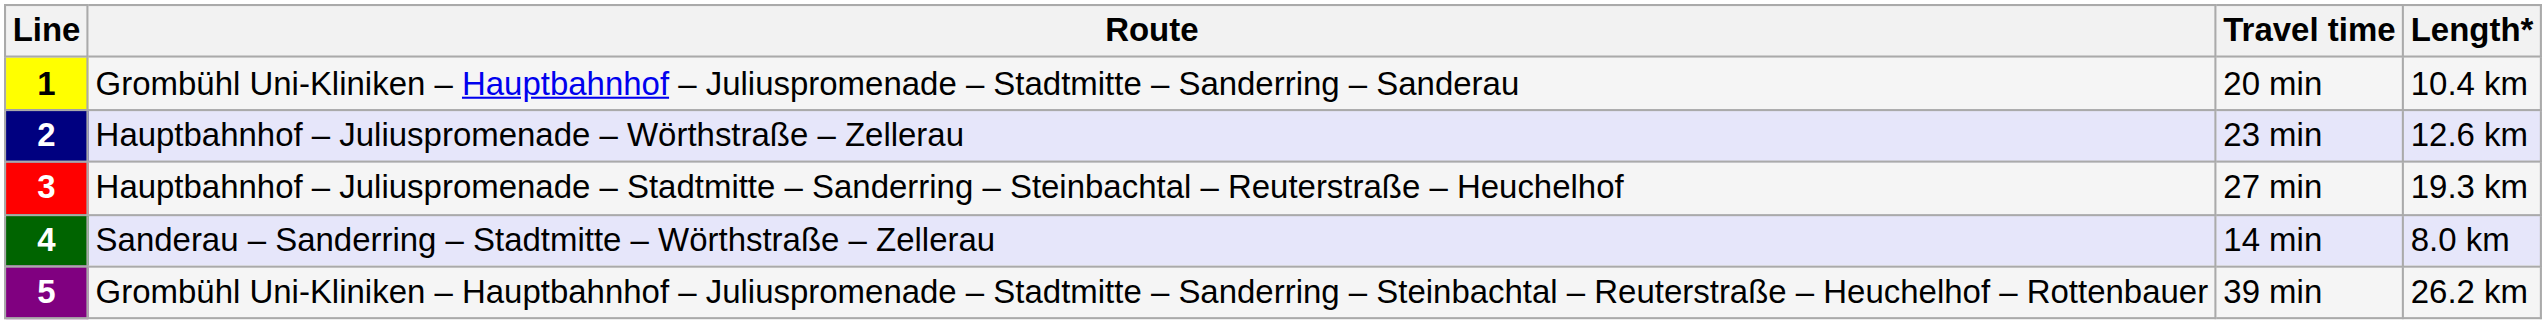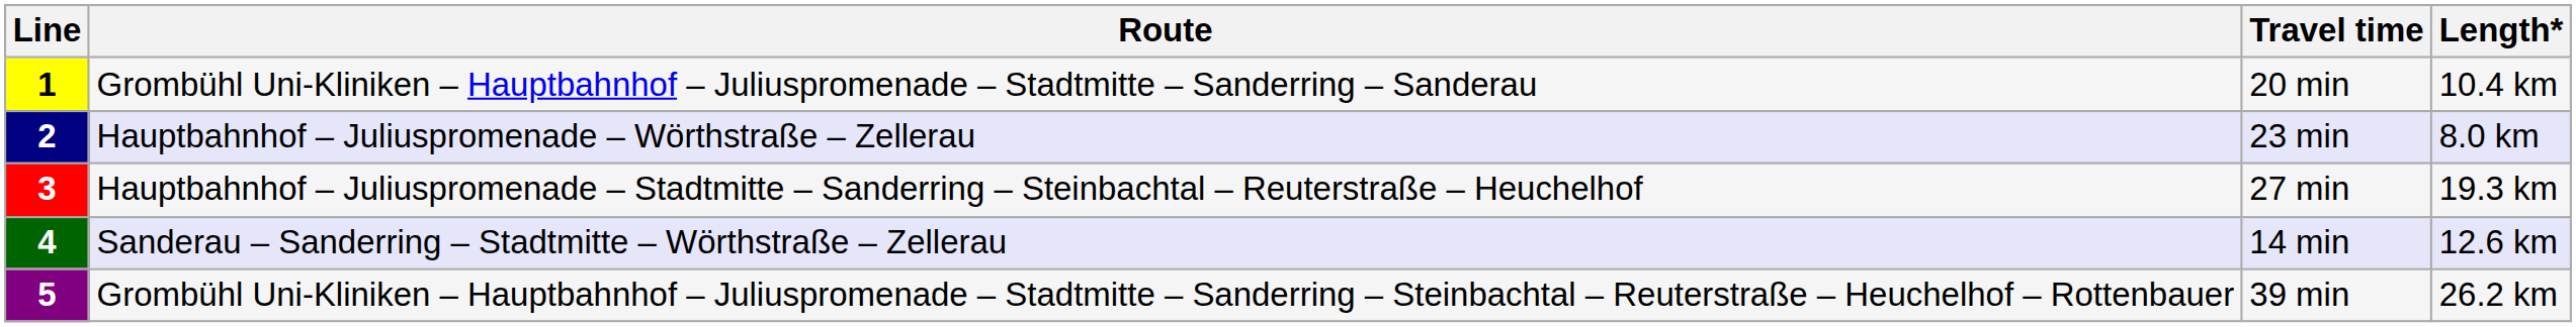 <table class="wikitable">
 <tr class="hintergrundfarbe5">
 <th>Line</th>
 <th>Route</th>
 <th>Travel time</th>
 <th>Length*</th>
 </tr>
 <tr ---- bgcolor="#F5F5F5">
 <td style="color: black;text-align:center; background-color: #FFFF00"><strong>1</strong></td>
 <td>Grombühl Uni-Kliniken – <a href='#'>Hauptbahnhof</a>  – Juliuspromenade – Stadtmitte – Sanderring – Sanderau</td>
 <td>20 min</td>
 <td>10.4 km</td>
 </tr>
 <tr ---- bgcolor="#E6E6FA">
 <td style="color: white;text-align:center; background-color: #000080"><strong>2</strong></td>
 <td>Hauptbahnhof  – Juliuspromenade – Wörthstraße – Zellerau</td>
 <td>23 min</td>
-<td>12.6 km</td>
+<td>8.0 km</td>
 </tr>
 <tr ---- bgcolor="#F5F5F5">
 <td style="color: white;text-align:center; background-color: #FF0000"><strong>3</strong></td>
 <td>Hauptbahnhof  – Juliuspromenade – Stadtmitte – Sanderring – Steinbachtal – Reuterstraße – Heuchelhof</td>
 <td>27 min</td>
 <td>19.3 km</td>
 </tr>
 <tr ---- bgcolor="#E6E6FA">
 <td style="color: white;text-align:center; background-color: #006400"><strong>4</strong></td>
 <td>Sanderau – Sanderring – Stadtmitte – Wörthstraße – Zellerau</td>
 <td>14 min</td>
-<td>8.0 km</td>
+<td>12.6 km</td>
 </tr>
 <tr ---- bgcolor="#F5F5F5">
 <td style="color: white;text-align:center; background-color: #800080"><strong>5</strong></td>
 <td>Grombühl Uni-Kliniken – Hauptbahnhof  – Juliuspromenade – Stadtmitte – Sanderring – Steinbachtal – Reuterstraße – Heuchelhof – Rottenbauer</td>
 <td>39 min</td>
 <td>26.2 km</td>
 </tr>
 </table>
